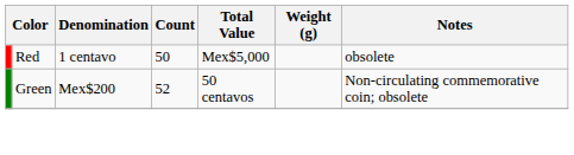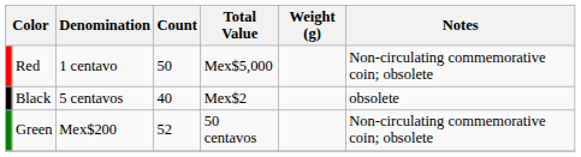 <table class="wikitable">
 <tr>
 <th colspan=2>Color</th>
 <th>Denomination</th>
 <th>Count</th>
 <th>Total Value</th>
 <th>Weight (g)</th>
 <th>Notes</th>
 </tr>
 <tr>
 <td style="background:Red"></td>
 <td>Red</td>
 <td>1 centavo</td>
 <td>50</td>
 <td>Mex$5,000</td>
 <td></td>
+<td>Non-circulating commemorative coin; obsolete</td>
+</tr>
+<tr>
+<td style="background:Black"></td>
+<td>Black</td>
+<td>5 centavos</td>
+<td>40</td>
+<td>Mex$2</td>
+<td></td>
 <td>obsolete</td>
 </tr>
 <tr>
 <td style="background:Green"></td>
 <td>Green</td>
 <td>Mex$200</td>
 <td>52</td>
 <td>50 centavos</td>
 <td></td>
 <td>Non-circulating commemorative coin; obsolete</td>
 </tr>
 <tr>
 </tr>
 </table>
